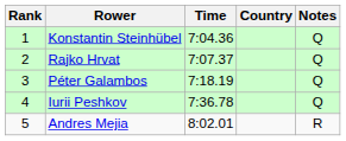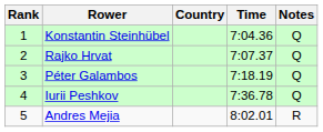 <table class="wikitable" style="text-align:center">
 <tr>
 <th>Rank</th>
 <th>Rower</th>
+<th>Country</th>
 <th>Time</th>
-<th>Country</th>
 <th>Notes</th>
 </tr>
 <tr bgcolor=ccffcc>
 <td>1</td>
 <td align="left"><a href='#'>Konstantin Steinhübel</a></td>
+<td align="left"></td>
 <td>7:04.36</td>
-<td align="left"></td>
 <td>Q</td>
 </tr>
 <tr bgcolor=ccffcc>
 <td>2</td>
 <td align="left"><a href='#'>Rajko Hrvat</a></td>
+<td align="left"></td>
 <td>7:07.37</td>
-<td align="left"></td>
 <td>Q</td>
 </tr>
 <tr bgcolor=ccffcc>
 <td>3</td>
 <td align="left"><a href='#'>Péter Galambos</a></td>
+<td align="left"></td>
 <td>7:18.19</td>
-<td align="left"></td>
 <td>Q</td>
 </tr>
 <tr bgcolor=ccffcc>
 <td>4</td>
 <td align="left"><a href='#'>Iurii Peshkov</a></td>
+<td align="left"></td>
 <td>7:36.78</td>
-<td align="left"></td>
 <td>Q</td>
 </tr>
 <tr>
 <td>5</td>
 <td align="left"><a href='#'>Andres Mejia</a></td>
+<td align="left"></td>
 <td>8:02.01</td>
-<td align="left"></td>
 <td>R</td>
 </tr>
 </table>
